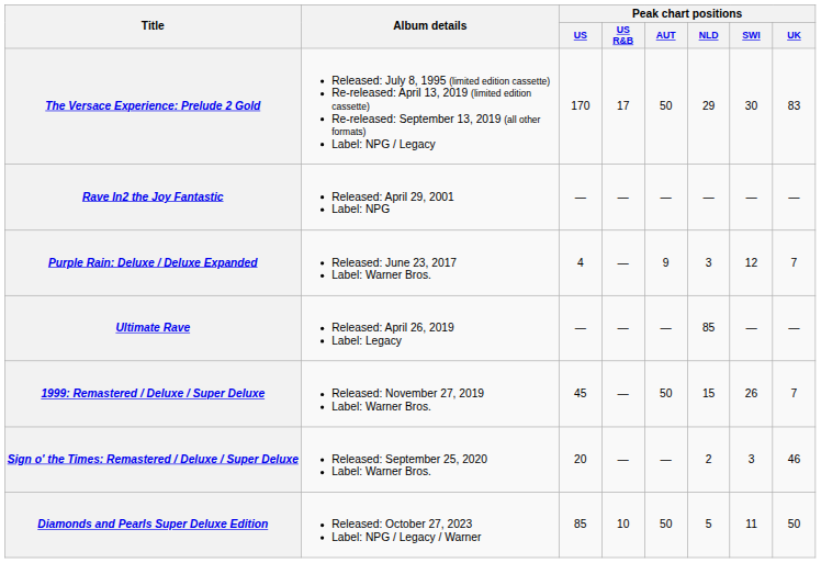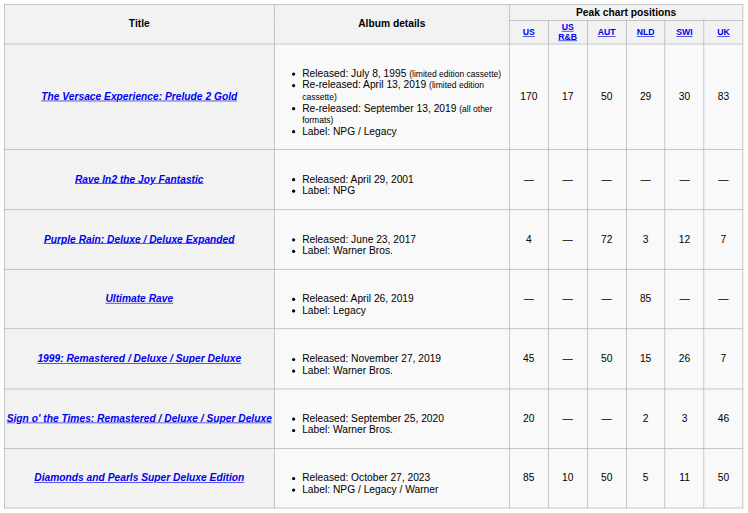 <table class="wikitable plainrowheaders">
 <tr>
 <th scope="col" rowspan="2">Title</th>
 <th scope="col" rowspan="2" style="width:360px;">Album details</th>
 <th scope="col" colspan="6">Peak chart positions</th>
 </tr>
 <tr>
 <th scope="col" style="width:4em;font-size:85%"><a href='#'>US</a><br></th>
 <th scope="col" style="width:4em;font-size:85%"><a href='#'>US<br>R&B</a><br></th>
 <th scope="col" style="width:4em;font-size:85%"><a href='#'>AUT</a><br></th>
 <th scope="col" style="width:4em;font-size:85%"><a href='#'>NLD</a><br></th>
 <th scope="col" style="width:4em;font-size:85%"><a href='#'>SWI</a><br></th>
 <th scope="col" style="width:4em;font-size:85%"><a href='#'>UK</a><br></th>
 </tr>
 <tr>
 <th scope="row"><em><a href='#'>The Versace Experience: Prelude 2 Gold</a></em></th>
 <td><br><ul><li>Released: July 8, 1995 <small>(limited edition cassette)</small></li><li>Re-released: April 13, 2019 <small>(limited edition cassette)</small></li><li>Re-released: September 13, 2019 <small>(all other formats)</small></li><li>Label: NPG / Legacy</li></ul></td>
 <td style="text-align:center;">170</td>
 <td style="text-align:center;">17</td>
 <td style="text-align:center;">50</td>
 <td style="text-align:center;">29</td>
 <td style="text-align:center;">30</td>
 <td style="text-align:center;">83</td>
 </tr>
 <tr>
 <th scope="row"><em><a href='#'>Rave In2 the Joy Fantastic</a></em></th>
 <td><br><ul><li>Released: April 29, 2001</li><li>Label: NPG</li></ul></td>
 <td style="text-align:center;">—</td>
 <td style="text-align:center;">—</td>
 <td style="text-align:center;">—</td>
 <td style="text-align:center;">—</td>
 <td style="text-align:center;">—</td>
 <td style="text-align:center;">—</td>
 </tr>
 <tr>
 <th scope="row"><em><a href='#'>Purple Rain: Deluxe / Deluxe Expanded</a></em></th>
 <td><br><ul><li>Released: June 23, 2017</li><li>Label: Warner Bros.</li></ul></td>
 <td style="text-align:center;">4</td>
 <td style="text-align:center;">—</td>
-<td style="text-align:center;">9</td>
+<td style="text-align:center;">72</td>
 <td style="text-align:center;">3</td>
 <td style="text-align:center;">12</td>
 <td style="text-align:center;">7</td>
 </tr>
 <tr>
 <th scope="row"><em><a href='#'>Ultimate Rave</a></em></th>
 <td><br><ul><li>Released: April 26, 2019</li><li>Label: Legacy</li></ul></td>
 <td style="text-align:center;">—</td>
 <td style="text-align:center;">—</td>
 <td style="text-align:center;">—</td>
 <td style="text-align:center;">85</td>
 <td style="text-align:center;">—</td>
 <td style="text-align:center;">—</td>
 </tr>
 <tr>
 <th scope="row"><em><a href='#'>1999: Remastered / Deluxe / Super Deluxe</a></em></th>
 <td><br><ul><li>Released: November 27, 2019</li><li>Label: Warner Bros.</li></ul></td>
 <td style="text-align:center;">45</td>
 <td style="text-align:center;">—</td>
 <td style="text-align:center;">50</td>
 <td style="text-align:center;">15</td>
 <td style="text-align:center;">26</td>
 <td style="text-align:center;">7</td>
 </tr>
 <tr>
 <th scope="row"><em><a href='#'>Sign o' the Times:  Remastered / Deluxe / Super Deluxe</a></em></th>
 <td><br><ul><li>Released: September 25, 2020</li><li>Label: Warner Bros.</li></ul></td>
 <td style="text-align:center;">20</td>
 <td style="text-align:center;">—</td>
 <td style="text-align:center;">—</td>
 <td style="text-align:center;">2</td>
 <td style="text-align:center;">3</td>
 <td style="text-align:center;">46</td>
 </tr>
 <tr>
 <th scope="row"><em><a href='#'>Diamonds and Pearls Super Deluxe Edition</a></em></th>
 <td><br><ul><li>Released: October 27, 2023</li><li>Label: NPG / Legacy / Warner</li></ul></td>
 <td style="text-align:center;">85</td>
 <td style="text-align:center;">10</td>
 <td style="text-align:center;">50</td>
 <td style="text-align:center;">5</td>
 <td style="text-align:center;">11</td>
 <td style="text-align:center;">50</td>
 </tr>
 </table>
